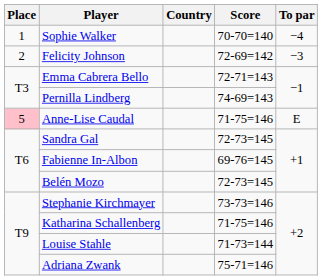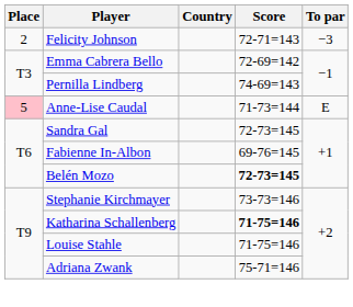 <table class="wikitable" style="font-size:95%;">
 <tr>
 <th>Place</th>
 <th>Player</th>
 <th>Country</th>
 <th>Score</th>
 <th>To par</th>
 </tr>
 <tr>
-<td align=center>1</td>
-<td><a href='#'>Sophie Walker</a></td>
-<td></td>
-<td align=center>70-70=140</td>
-<td align=center>−4</td>
-</tr>
-<tr>
 <td align="center">2</td>
 <td><a href='#'>Felicity Johnson</a></td>
 <td></td>
-<td align=center>72-69=142</td>
+<td align="center">72-71=143</td>
 <td align="center">−3</td>
 </tr>
 <tr>
 <td rowspan="2" align=center>T3</td>
 <td><a href='#'>Emma Cabrera Bello</a></td>
 <td></td>
-<td align="center">72-71=143</td>
+<td align=center>72-69=142</td>
 <td rowspan="2" align=center>−1</td>
 </tr>
 <tr>
 <td><a href='#'>Pernilla Lindberg</a></td>
 <td></td>
 <td align=center>74-69=143</td>
 </tr>
 <tr>
 <td align="center" style="background: pink;">5</td>
 <td><a href='#'>Anne-Lise Caudal</a></td>
 <td></td>
-<td align="center">71-75=146</td>
+<td align="center">71-73=144</td>
 <td align="center">E</td>
 </tr>
 <tr>
 <td rowspan="3" align="center">T6</td>
 <td><a href='#'>Sandra Gal</a></td>
 <td></td>
 <td align=center>72-73=145</td>
 <td rowspan="3" align="center">+1</td>
 </tr>
 <tr>
 <td><a href='#'>Fabienne In-Albon</a></td>
 <td></td>
 <td align=center>69-76=145</td>
 </tr>
 <tr>
 <td><a href='#'>Belén Mozo</a></td>
 <td></td>
-<td align=center>72-73=145</td>
+<td align=center><strong>72-73=145</strong></td>
 </tr>
 <tr>
 <td rowspan="4" align="center">T9</td>
 <td><a href='#'>Stephanie Kirchmayer</a></td>
 <td></td>
 <td align="center">73-73=146</td>
 <td rowspan="4" align="center">+2</td>
 </tr>
 <tr>
 <td><a href='#'>Katharina Schallenberg</a></td>
 <td></td>
-<td align="center">71-75=146</td>
+<td align="center"><strong>71-75=146</strong></td>
 </tr>
 <tr>
 <td><a href='#'>Louise Stahle</a></td>
 <td></td>
-<td align="center">71-73=144</td>
+<td align="center">71-75=146</td>
 </tr>
 <tr>
 <td><a href='#'>Adriana Zwank</a></td>
 <td></td>
 <td align="center">75-71=146</td>
 </tr>
 </table>
